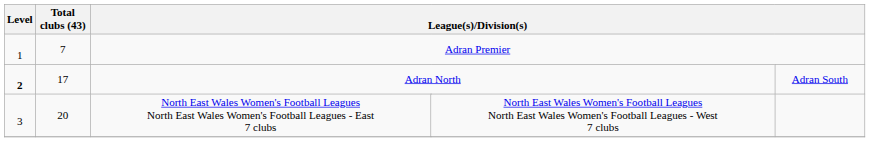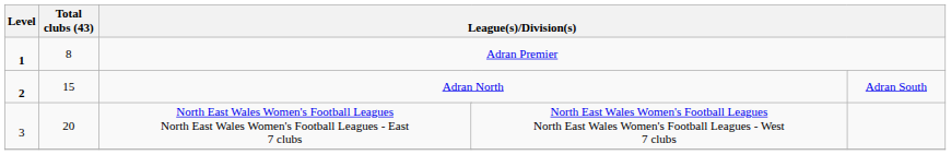 <table class="wikitable" style="text-align: center;">
 <tr>
 <th width=3%>Level</th>
 <th>Total clubs (43)</th>
 <th colspan="24" width="90%"><br>League(s)/Division(s)</th>
 </tr>
 <tr>
-<td><br>1</td>
-<td>7</td>
+<td><strong><br>1</strong></td>
+<td>8</td>
 <td colspan="24"><a href='#'>Adran Premier</a><br></td>
 </tr>
 <tr>
 <td><strong><br>2</strong></td>
-<td>17</td>
+<td>15</td>
 <td colspan="12"><a href='#'>Adran North</a><br></td>
 <td colspan="12"><a href='#'>Adran South</a><br></td>
 </tr>
 <tr>
 <td><br>3</td>
 <td>20</td>
 <td colspan="6"><a href='#'>North East Wales Women's Football Leagues</a><br>North East Wales Women's Football Leagues - East<br>7 clubs</td>
 <td colspan="6"><a href='#'>North East Wales Women's Football Leagues</a><br>North East Wales Women's Football Leagues - West<br>7 clubs</td>
 <td colspan="12"><br></td>
 </tr>
 <tr>
 </tr>
 </table>
